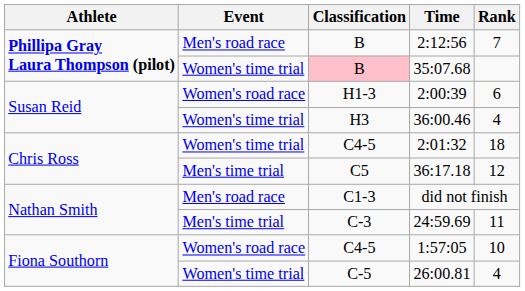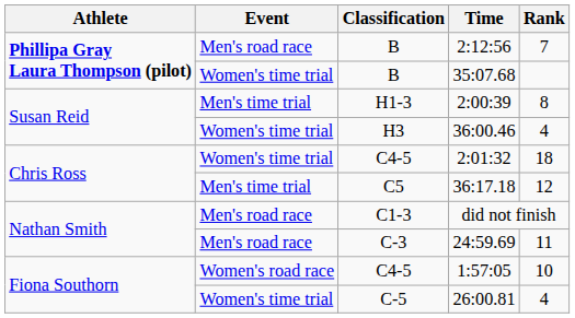 <table class=wikitable>
 <tr>
 <th>Athlete</th>
 <th>Event</th>
 <th>Classification</th>
 <th>Time</th>
 <th>Rank</th>
 </tr>
 <tr>
 <td rowspan=2><strong><a href='#'>Phillipa Gray</a> <br><a href='#'>Laura Thompson</a> (pilot)</strong></td>
 <td><a href='#'>Men's road race</a></td>
 <td align="center">B</td>
 <td align="center">2:12:56</td>
 <td align="center">7</td>
 </tr>
 <tr>
 <td><a href='#'>Women's time trial</a></td>
-<td align="center" style="background: pink;">B</td>
+<td align="center">B</td>
 <td align="center">35:07.68</td>
 <td align="center"></td>
 </tr>
 <tr>
 <td rowspan=2><a href='#'>Susan Reid</a></td>
-<td><a href='#'>Women's road race</a></td>
+<td><a href='#'>Men's time trial</a></td>
 <td align="center">H1-3</td>
 <td align="center">2:00:39</td>
-<td align="center">6</td>
+<td align="center">8</td>
 </tr>
 <tr>
 <td><a href='#'>Women's time trial</a></td>
 <td align="center">H3</td>
 <td align="center">36:00.46</td>
 <td align="center">4</td>
 </tr>
 <tr>
 <td rowspan=2><a href='#'>Chris Ross</a></td>
 <td><a href='#'>Women's time trial</a></td>
 <td align="center">C4-5</td>
 <td align="center">2:01:32</td>
 <td align="center">18</td>
 </tr>
 <tr>
 <td><a href='#'>Men's time trial</a></td>
 <td align="center">C5</td>
 <td align="center">36:17.18</td>
 <td align="center">12</td>
 </tr>
 <tr>
 <td rowspan=2><a href='#'>Nathan Smith</a></td>
 <td><a href='#'>Men's road race</a></td>
 <td align="center">C1-3</td>
 <td align=center colspan=2>did not finish</td>
 </tr>
 <tr>
-<td><a href='#'>Men's time trial</a></td>
+<td><a href='#'>Men's road race</a></td>
 <td align="center">C-3</td>
 <td align="center">24:59.69</td>
 <td align="center">11</td>
 </tr>
 <tr>
 <td rowspan=2><a href='#'>Fiona Southorn</a></td>
 <td><a href='#'>Women's road race</a></td>
 <td align="center">C4-5</td>
 <td align="center">1:57:05</td>
 <td align="center">10</td>
 </tr>
 <tr>
 <td><a href='#'>Women's time trial</a></td>
 <td align="center">C-5</td>
 <td align="center">26:00.81</td>
 <td align="center">4</td>
 </tr>
 </table>
